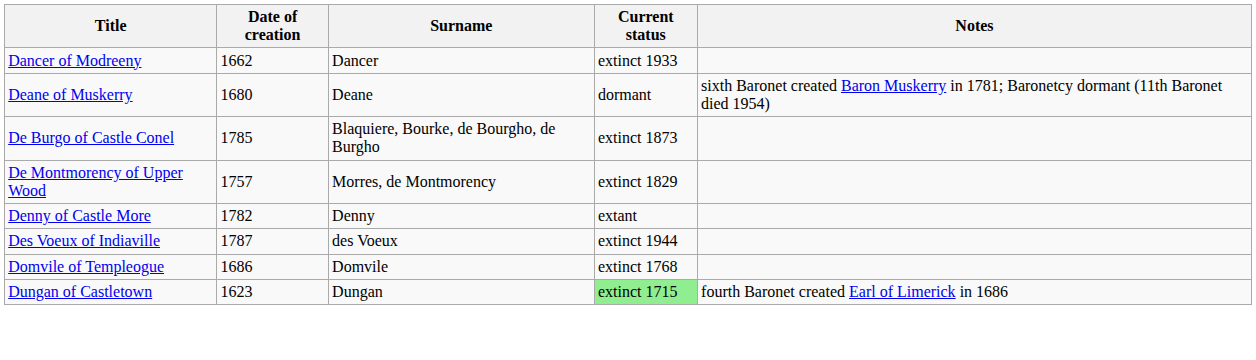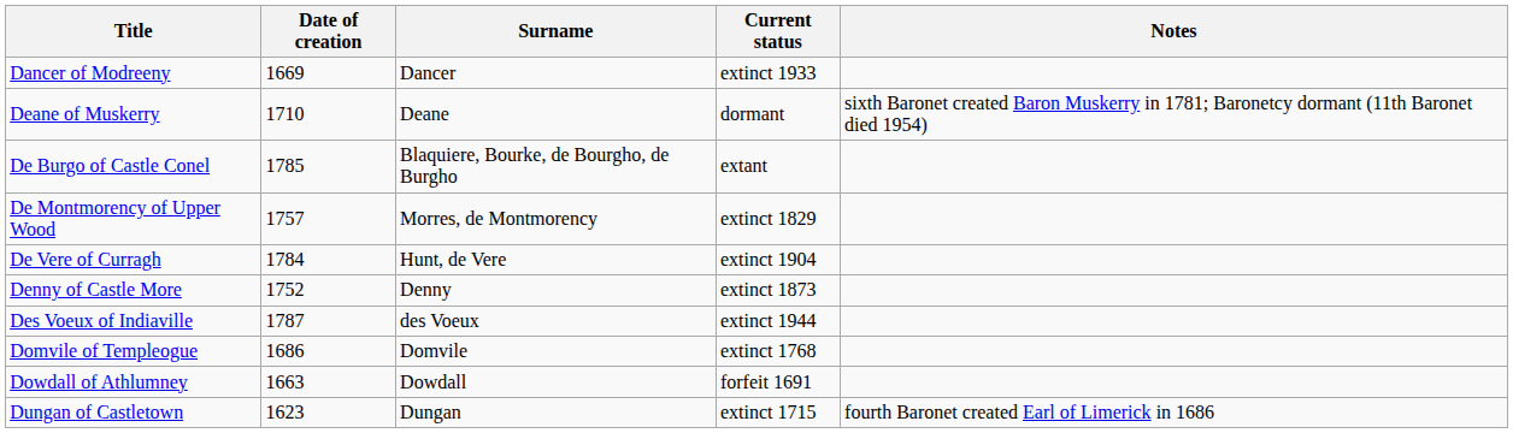 <table class="wikitable">
 <tr>
 <th>Title</th>
 <th>Date of creation</th>
 <th>Surname</th>
 <th>Current status</th>
 <th>Notes</th>
 </tr>
 <tr>
 <td><a href='#'>Dancer of Modreeny</a></td>
-<td>1662</td>
+<td>1669</td>
 <td>Dancer</td>
 <td>extinct 1933</td>
 <td> </td>
 </tr>
 <tr>
 <td><a href='#'>Deane of Muskerry</a></td>
-<td>1680</td>
+<td>1710</td>
 <td>Deane</td>
 <td>dormant</td>
 <td>sixth Baronet created <a href='#'>Baron Muskerry</a> in 1781; Baronetcy dormant (11th Baronet died 1954)</td>
 </tr>
 <tr>
 <td><a href='#'>De Burgo of Castle Conel</a></td>
 <td>1785</td>
 <td>Blaquiere, Bourke, de Bourgho, de Burgho</td>
-<td>extinct 1873</td>
+<td>extant</td>
 <td> </td>
 </tr>
 <tr>
 <td><a href='#'>De Montmorency of Upper Wood</a></td>
 <td>1757</td>
 <td>Morres, de Montmorency</td>
 <td>extinct 1829</td>
 <td> </td>
 </tr>
 <tr>
+<td><a href='#'>De Vere of Curragh</a></td>
+<td>1784</td>
+<td>Hunt, de Vere</td>
+<td>extinct 1904</td>
+<td> </td>
+</tr>
+<tr>
 <td><a href='#'>Denny of Castle More</a></td>
-<td>1782</td>
+<td>1752</td>
 <td>Denny</td>
-<td>extant</td>
+<td>extinct 1873</td>
 <td> </td>
 </tr>
 <tr>
 <td><a href='#'>Des Voeux of Indiaville</a></td>
 <td>1787</td>
 <td>des Voeux</td>
 <td>extinct 1944</td>
 <td> </td>
 </tr>
 <tr>
 <td><a href='#'>Domvile of Templeogue</a></td>
 <td>1686</td>
 <td>Domvile</td>
 <td>extinct 1768</td>
 <td> </td>
 </tr>
 <tr>
+<td><a href='#'>Dowdall of Athlumney</a></td>
+<td>1663</td>
+<td>Dowdall</td>
+<td>forfeit 1691</td>
+<td> </td>
+</tr>
+<tr>
 <td><a href='#'>Dungan of Castletown</a></td>
 <td>1623</td>
 <td>Dungan</td>
-<td style="background: lightgreen;">extinct 1715</td>
+<td>extinct 1715</td>
 <td>fourth Baronet created <a href='#'>Earl of Limerick</a> in 1686</td>
 </tr>
 </table>
